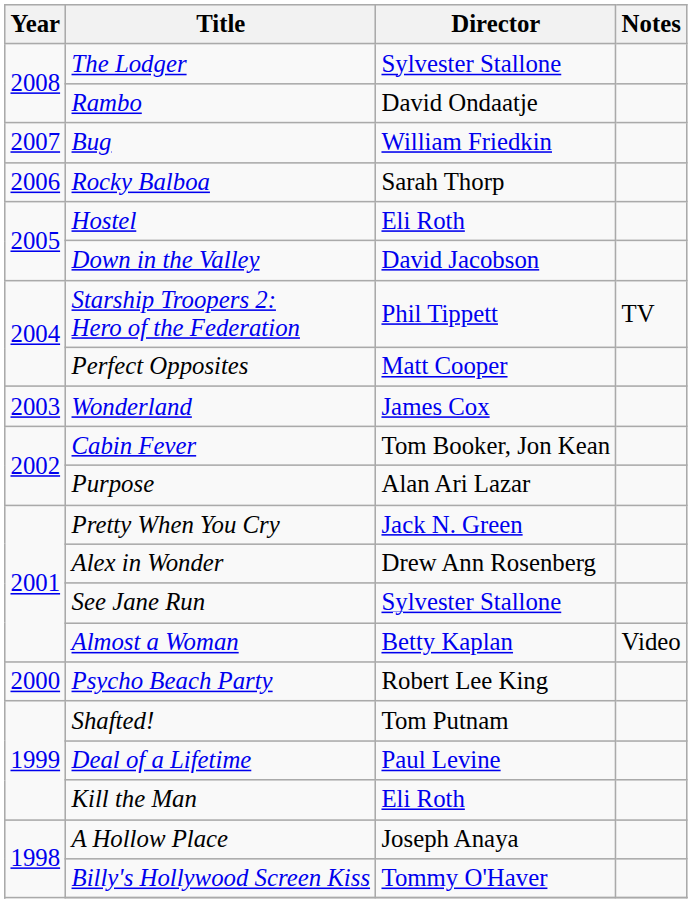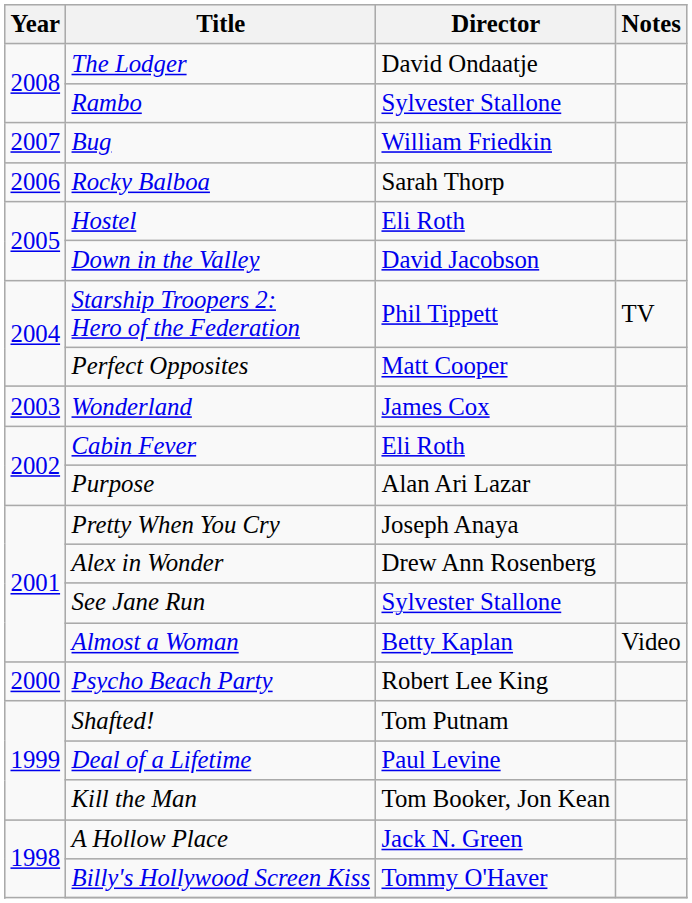 <table class="wikitable">
 <tr>
 <th>Year</th>
 <th>Title</th>
 <th>Director</th>
 <th>Notes</th>
 </tr>
 <tr>
 <td rowspan="2"><a href='#'>2008</a></td>
 <td><em><a href='#'>The Lodger</a></em></td>
-<td><a href='#'>Sylvester Stallone</a></td>
+<td>David Ondaatje</td>
 <td></td>
 </tr>
 <tr>
 <td><em><a href='#'>Rambo</a></em></td>
-<td>David Ondaatje</td>
+<td><a href='#'>Sylvester Stallone</a></td>
 <td></td>
 </tr>
 <tr>
 <td rowspan="1"><a href='#'>2007</a></td>
 <td><em><a href='#'>Bug</a></em></td>
 <td><a href='#'>William Friedkin</a></td>
 <td></td>
 </tr>
 <tr>
 <td><a href='#'>2006</a></td>
 <td><em><a href='#'>Rocky Balboa</a></em></td>
 <td>Sarah Thorp</td>
 <td></td>
 </tr>
 <tr>
 <td rowspan="2"><a href='#'>2005</a></td>
 <td><em><a href='#'>Hostel</a></em></td>
 <td><a href='#'>Eli Roth</a></td>
 <td></td>
 </tr>
 <tr>
 <td><em><a href='#'>Down in the Valley</a></em></td>
 <td><a href='#'>David Jacobson</a></td>
 <td></td>
 </tr>
 <tr>
 <td rowspan="2"><a href='#'>2004</a></td>
 <td><em><a href='#'>Starship Troopers 2:</a></em><br><em><a href='#'>Hero of the Federation</a></em></td>
 <td><a href='#'>Phil Tippett</a></td>
 <td>TV</td>
 </tr>
 <tr>
 <td><em>Perfect Opposites</em></td>
 <td><a href='#'>Matt Cooper</a></td>
 <td></td>
 </tr>
 <tr>
 <td><a href='#'>2003</a></td>
 <td><em><a href='#'>Wonderland</a></em></td>
 <td><a href='#'>James Cox</a></td>
 <td></td>
 </tr>
 <tr>
 <td rowspan="2"><a href='#'>2002</a></td>
 <td><em><a href='#'>Cabin Fever</a></em></td>
-<td>Tom Booker, Jon Kean</td>
+<td><a href='#'>Eli Roth</a></td>
 <td></td>
 </tr>
 <tr>
 <td><em>Purpose</em></td>
 <td>Alan Ari Lazar</td>
 <td></td>
 </tr>
 <tr>
 <td rowspan="4"><a href='#'>2001</a></td>
 <td><em>Pretty When You Cry</em></td>
-<td><a href='#'>Jack N. Green</a></td>
+<td>Joseph Anaya</td>
 <td></td>
 </tr>
 <tr>
 <td><em>Alex in Wonder</em></td>
 <td>Drew Ann Rosenberg</td>
 <td></td>
 </tr>
 <tr>
 <td><em>See Jane Run</em></td>
 <td><a href='#'>Sylvester Stallone</a></td>
 <td></td>
 </tr>
 <tr>
 <td><em><a href='#'>Almost a Woman</a></em></td>
 <td><a href='#'>Betty Kaplan</a></td>
 <td>Video</td>
 </tr>
 <tr>
 <td><a href='#'>2000</a></td>
 <td><em><a href='#'>Psycho Beach Party</a></em></td>
 <td>Robert Lee King</td>
 <td></td>
 </tr>
 <tr>
 <td rowspan="3"><a href='#'>1999</a></td>
 <td><em>Shafted!</em></td>
 <td>Tom Putnam</td>
 <td></td>
 </tr>
 <tr>
 <td><em><a href='#'>Deal of a Lifetime</a></em></td>
 <td><a href='#'>Paul Levine</a></td>
 <td></td>
 </tr>
 <tr>
 <td><em>Kill the Man</em></td>
-<td><a href='#'>Eli Roth</a></td>
+<td>Tom Booker, Jon Kean</td>
 <td></td>
 </tr>
 <tr>
 <td rowspan="3"><a href='#'>1998</a></td>
 <td><em>A Hollow Place</em></td>
-<td>Joseph Anaya</td>
+<td><a href='#'>Jack N. Green</a></td>
 <td></td>
 </tr>
 <tr>
 <td><em><a href='#'>Billy's Hollywood Screen Kiss</a></em></td>
 <td><a href='#'>Tommy O'Haver</a></td>
 <td></td>
 </tr>
 <tr>
 </tr>
 </table>
